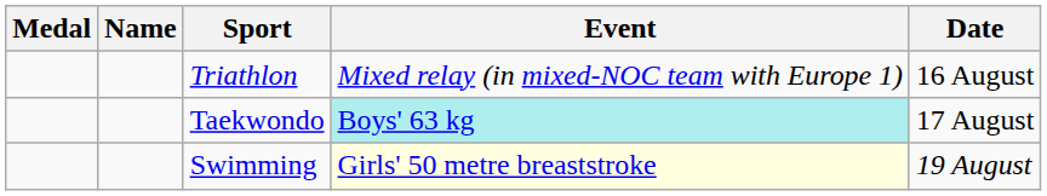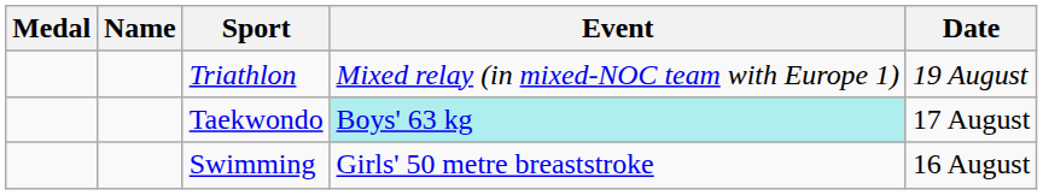 <table class="wikitable sortable">
 <tr>
 <th>Medal</th>
 <th>Name</th>
 <th>Sport</th>
 <th>Event</th>
 <th>Date</th>
 </tr>
 <tr>
 <td><em></em></td>
 <td><em></em></td>
 <td><em><a href='#'>Triathlon</a></em></td>
 <td><em><a href='#'>Mixed relay</a> (in <a href='#'>mixed-NOC team</a> with Europe 1)</em></td>
-<td>16 August</td>
+<td><em>19 August</em></td>
 </tr>
 <tr>
 <td></td>
 <td></td>
 <td><a href='#'>Taekwondo</a></td>
 <td style="background: paleturquoise;"><a href='#'>Boys' 63 kg</a></td>
 <td>17 August</td>
 </tr>
 <tr>
 <td></td>
 <td></td>
 <td><a href='#'>Swimming</a></td>
-<td style="background: lightyellow;"><a href='#'>Girls' 50 metre breaststroke</a></td>
-<td><em>19 August</em></td>
+<td><a href='#'>Girls' 50 metre breaststroke</a></td>
+<td>16 August</td>
 </tr>
 </table>
